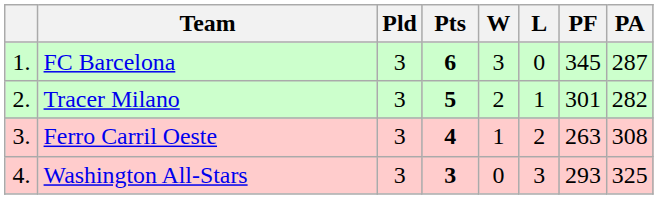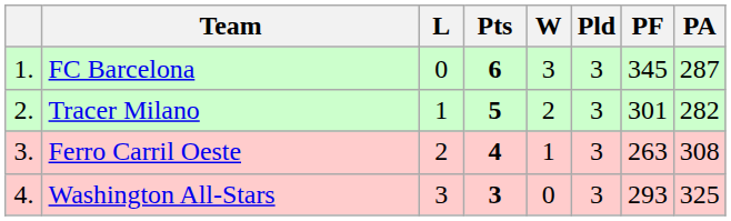 <table class=wikitable style="text-align:center">
 <tr>
 <th width=15></th>
 <th width=220>Team</th>
-<th width=20>Pld</th>
+<th width=20>L</th>
 <th width=30>Pts</th>
 <th width=20>W</th>
-<th width=20>L</th>
+<th width=20>Pld</th>
 <th width=20>PF</th>
 <th width=20>PA</th>
 </tr>
 <tr style="background: #ccffcc;">
 <td>1.</td>
 <td align=left> <a href='#'>FC Barcelona</a></td>
-<td>3</td>
+<td>0</td>
 <td><strong>6</strong></td>
 <td>3</td>
-<td>0</td>
+<td>3</td>
 <td>345</td>
 <td>287</td>
 </tr>
 <tr style="background: #ccffcc;">
 <td>2.</td>
 <td align=left> <a href='#'>Tracer Milano</a></td>
-<td>3</td>
+<td>1</td>
 <td><strong>5</strong></td>
 <td>2</td>
-<td>1</td>
+<td>3</td>
 <td>301</td>
 <td>282</td>
 </tr>
 <tr style="background: #ffcccc;">
 <td>3.</td>
 <td align=left> <a href='#'>Ferro Carril Oeste</a></td>
-<td>3</td>
+<td>2</td>
 <td><strong>4</strong></td>
 <td>1</td>
-<td>2</td>
+<td>3</td>
 <td>263</td>
 <td>308</td>
 </tr>
 <tr style="background:#ffcccc;">
 <td>4.</td>
 <td align=left> <a href='#'>Washington All-Stars</a></td>
 <td>3</td>
 <td><strong>3</strong></td>
 <td>0</td>
 <td>3</td>
 <td>293</td>
 <td>325</td>
 </tr>
 </table>
